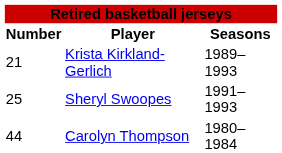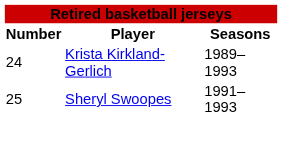 <table class="toccolours" width="300px"  |>
 <tr>
 <th colspan="3" style="text-align: center; background:#CC0000"><span><strong>Retired basketball jerseys</strong></span></th>
 </tr>
 <tr>
 <th>Number</th>
 <th>Player</th>
 <th>Seasons</th>
 </tr>
 <tr>
-<td>21</td>
+<td>24</td>
 <td><a href='#'>Krista Kirkland-Gerlich</a></td>
 <td>1989–1993</td>
 </tr>
 <tr>
 <td>25</td>
 <td><a href='#'>Sheryl Swoopes</a></td>
 <td>1991–1993</td>
 </tr>
-<tr>
-<td>44</td>
-<td><a href='#'>Carolyn Thompson</a></td>
-<td>1980–1984</td>
-</tr>
 </table>
